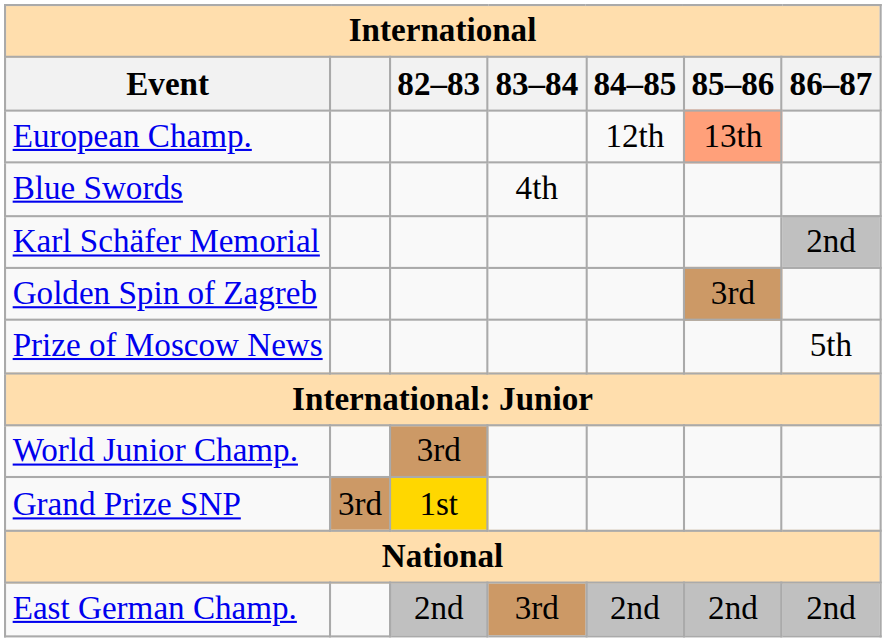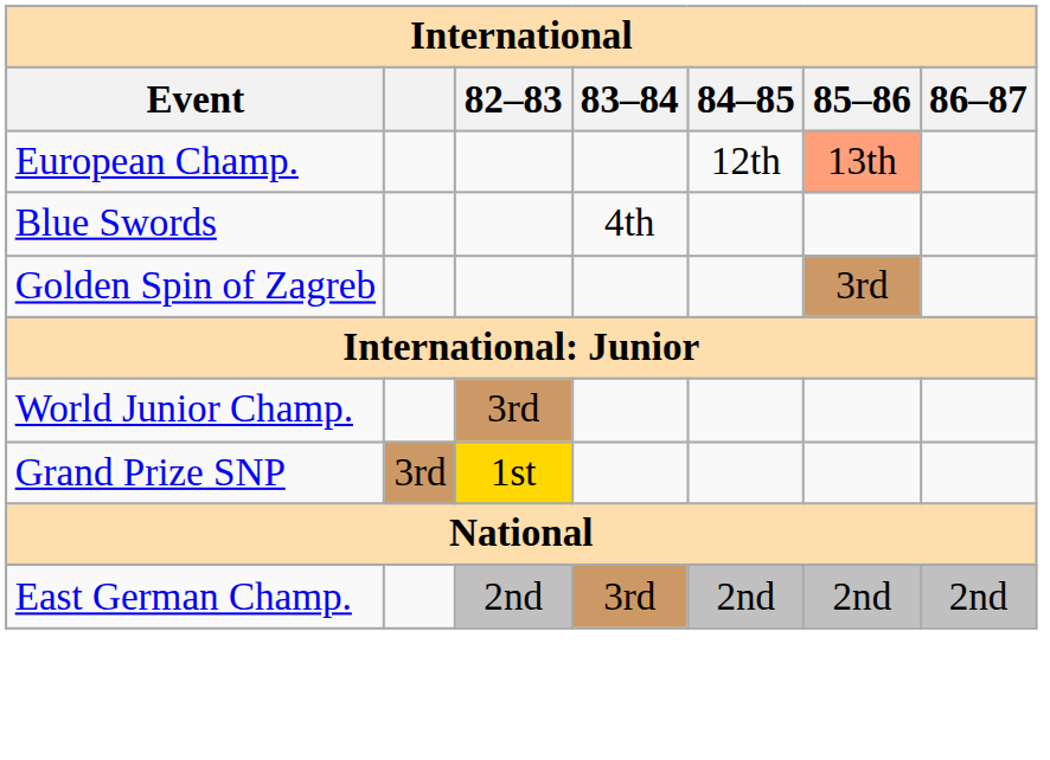 <table class="wikitable" style="text-align:center">
 <tr>
 <th style="background-color: #ffdead; " colspan=7 align=center>International</th>
 </tr>
 <tr>
 <th>Event</th>
 <th></th>
 <th>82–83</th>
 <th>83–84</th>
 <th>84–85</th>
 <th>85–86</th>
 <th>86–87</th>
 </tr>
 <tr>
 <td align=left><a href='#'>European Champ.</a></td>
 <td></td>
 <td></td>
 <td></td>
 <td>12th</td>
 <td style="background: lightsalmon;">13th</td>
 <td></td>
 </tr>
 <tr>
 <td align=left><a href='#'>Blue Swords</a></td>
 <td></td>
 <td></td>
 <td>4th</td>
 <td></td>
 <td></td>
 <td></td>
 </tr>
 <tr>
-<td align=left><a href='#'>Karl Schäfer Memorial</a></td>
-<td></td>
-<td></td>
-<td></td>
-<td></td>
-<td></td>
-<td bgcolor=silver>2nd</td>
-</tr>
-<tr>
 <td align=left><a href='#'>Golden Spin of Zagreb</a></td>
 <td></td>
 <td></td>
 <td></td>
 <td></td>
 <td bgcolor=cc9966>3rd</td>
 <td></td>
-</tr>
-<tr>
-<td align=left><a href='#'>Prize of Moscow News</a></td>
-<td></td>
-<td></td>
-<td></td>
-<td></td>
-<td></td>
-<td>5th</td>
 </tr>
 <tr>
 <th style="background-color: #ffdead; " colspan=7 align=center>International: Junior</th>
 </tr>
 <tr>
 <td align=left><a href='#'>World Junior Champ.</a></td>
 <td></td>
 <td bgcolor=cc9966>3rd</td>
 <td></td>
 <td></td>
 <td></td>
 <td></td>
 </tr>
 <tr>
 <td align=left><a href='#'>Grand Prize SNP</a></td>
 <td bgcolor=cc9966>3rd</td>
 <td bgcolor=gold>1st</td>
 <td></td>
 <td></td>
 <td></td>
 <td></td>
 </tr>
 <tr>
 <th style="background-color: #ffdead; " colspan=7 align=center>National</th>
 </tr>
 <tr>
 <td align=left><a href='#'>East German Champ.</a></td>
 <td></td>
 <td bgcolor=silver>2nd</td>
 <td bgcolor=cc9966>3rd</td>
 <td bgcolor=silver>2nd</td>
 <td bgcolor=silver>2nd</td>
 <td bgcolor=silver>2nd</td>
 </tr>
 </table>
